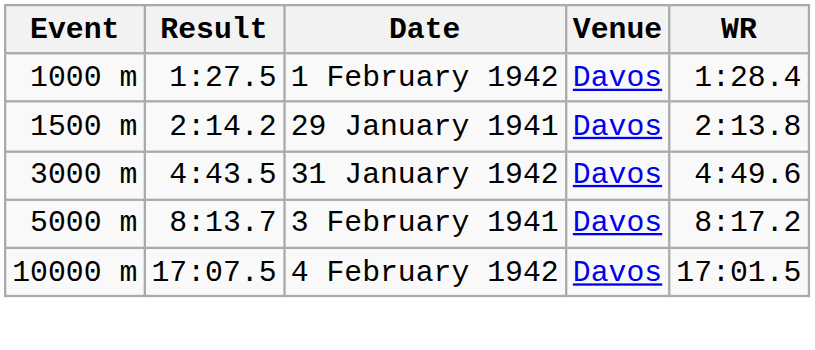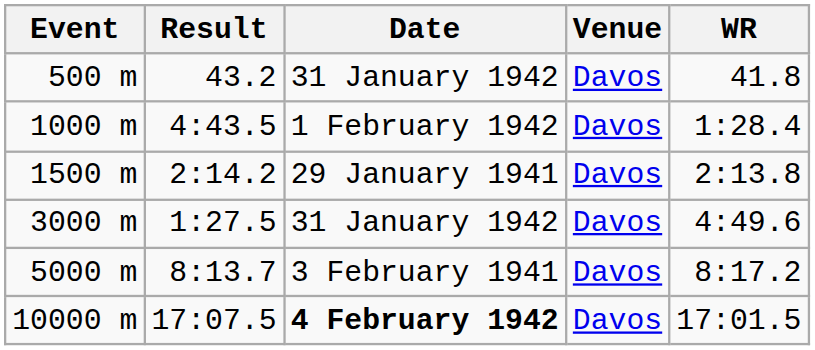 <table class="wikitable">
 <tr>
 <th>Event</th>
 <th>Result</th>
 <th>Date</th>
 <th>Venue</th>
 <th>WR</th>
 </tr>
 <tr align="right">
+<td>500 m</td>
+<td>43.2</td>
+<td>31 January 1942</td>
+<td align="left"><a href='#'>Davos</a></td>
+<td>41.8</td>
+</tr>
+<tr align="right">
 <td>1000 m</td>
-<td>1:27.5</td>
+<td>4:43.5</td>
 <td>1 February 1942</td>
 <td align="left"><a href='#'>Davos</a></td>
 <td>1:28.4</td>
 </tr>
 <tr align="right">
 <td>1500 m</td>
 <td>2:14.2</td>
 <td>29 January 1941</td>
 <td align="left"><a href='#'>Davos</a></td>
 <td>2:13.8</td>
 </tr>
 <tr align="right">
 <td>3000 m</td>
-<td>4:43.5</td>
+<td>1:27.5</td>
 <td>31 January 1942</td>
 <td align="left"><a href='#'>Davos</a></td>
 <td>4:49.6</td>
 </tr>
 <tr align="right">
 <td>5000 m</td>
 <td>8:13.7</td>
 <td>3 February 1941</td>
 <td align="left"><a href='#'>Davos</a></td>
 <td>8:17.2</td>
 </tr>
 <tr align="right">
 <td>10000 m</td>
 <td>17:07.5</td>
-<td>4 February 1942</td>
+<td><strong>4 February 1942</strong></td>
 <td align="left"><a href='#'>Davos</a></td>
 <td>17:01.5</td>
 </tr>
 </table>
